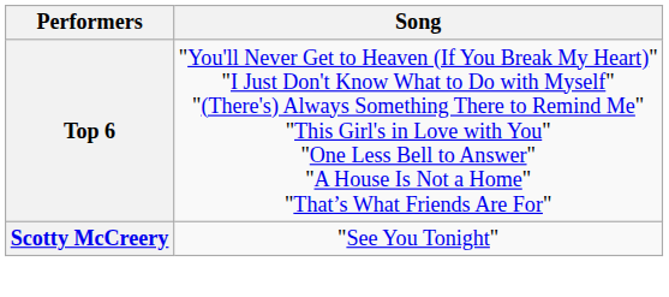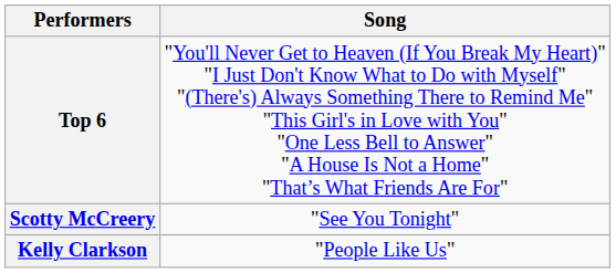 <table class="wikitable" style="text-align:center;">
 <tr>
 <th scope="col">Performers</th>
 <th scope="col">Song</th>
 </tr>
 <tr>
 <th scope="row">Top 6</th>
 <td>"<a href='#'>You'll Never Get to Heaven (If You Break My Heart)</a>"<br>"<a href='#'>I Just Don't Know What to Do with Myself</a>"<br>"<a href='#'>(There's) Always Something There to Remind Me</a>"<br>"<a href='#'>This Girl's in Love with You</a>"<br>"<a href='#'>One Less Bell to Answer</a>"<br>"<a href='#'>A House Is Not a Home</a>"<br>"<a href='#'>That’s What Friends Are For</a>"</td>
 </tr>
 <tr>
 <th scope="row"><a href='#'>Scotty McCreery</a></th>
 <td>"<a href='#'>See You Tonight</a>"</td>
 </tr>
+<tr>
+<th scope="row"><a href='#'>Kelly Clarkson</a></th>
+<td>"<a href='#'>People Like Us</a>"</td>
+</tr>
 </table>
